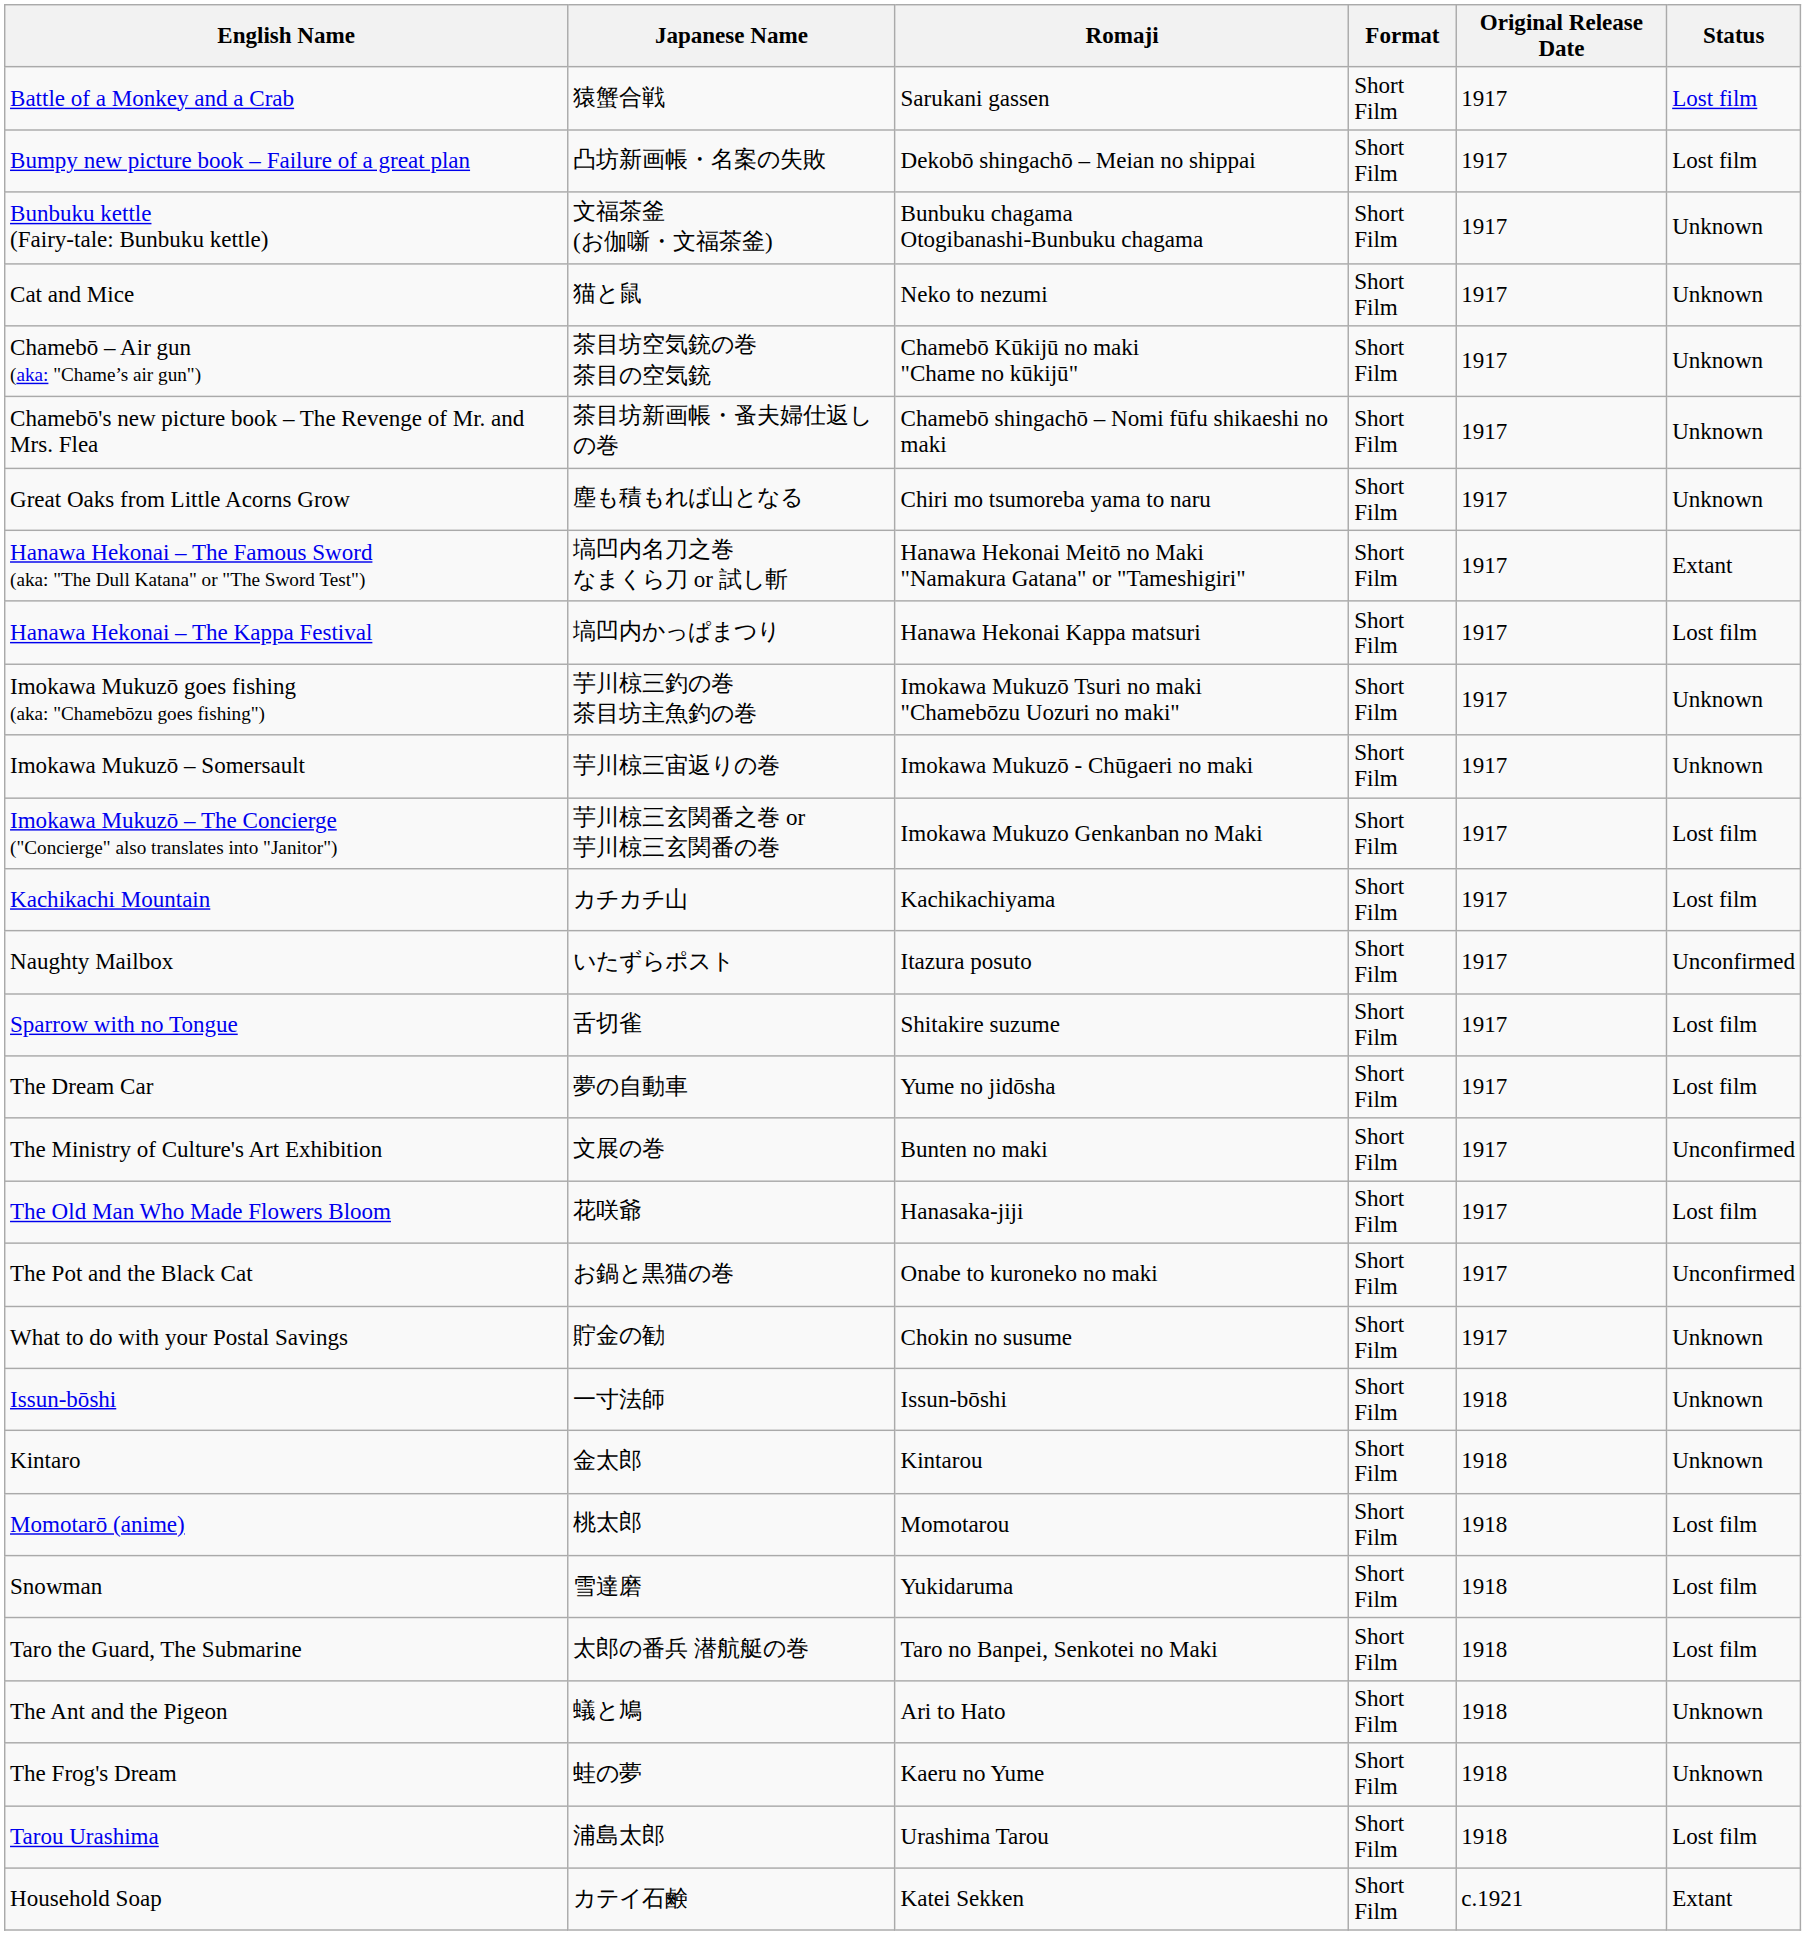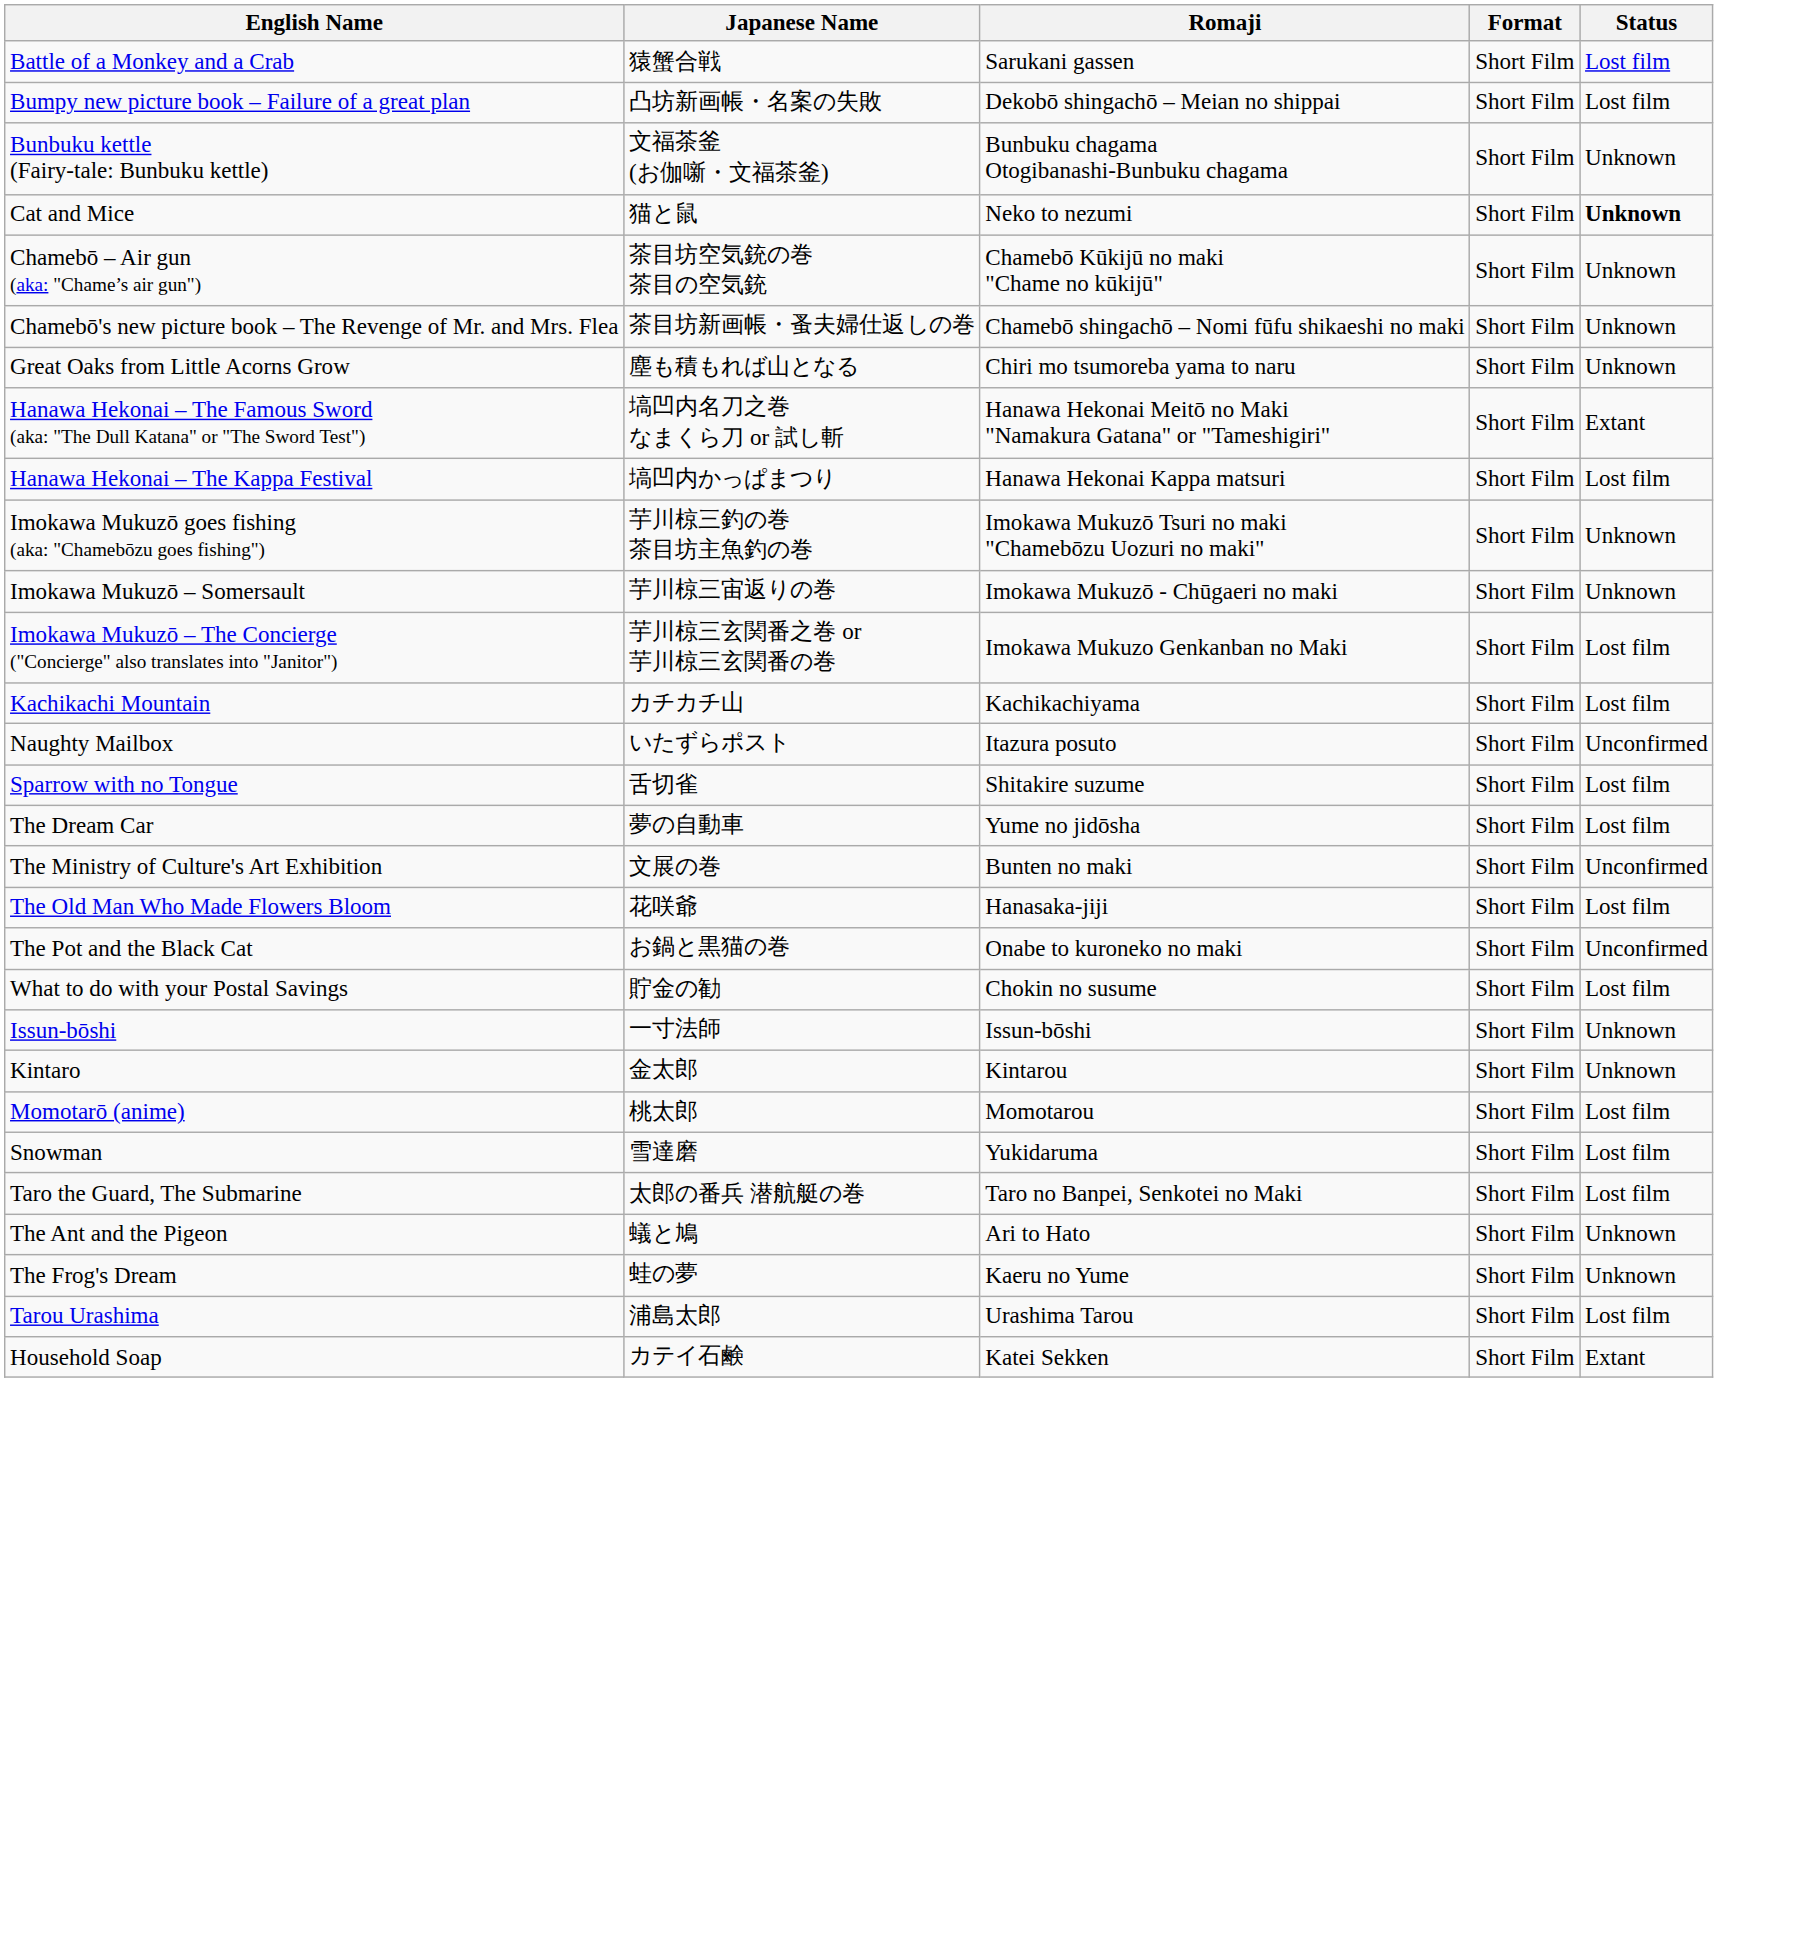 <table class="wikitable sortable">
 <tr>
 <th>English Name</th>
 <th>Japanese Name</th>
 <th>Romaji</th>
 <th>Format</th>
-<th>Original Release Date</th>
 <th>Status</th>
 </tr>
 <tr>
 <td><a href='#'>Battle of a Monkey and a Crab</a></td>
 <td>猿蟹合戦</td>
 <td>Sarukani gassen</td>
 <td>Short Film</td>
-<td>1917</td>
 <td><a href='#'>Lost film</a></td>
 </tr>
 <tr>
 <td><a href='#'>Bumpy new picture book – Failure of a great plan</a></td>
 <td>凸坊新画帳・名案の失敗</td>
 <td>Dekobō shingachō – Meian no shippai</td>
 <td>Short Film</td>
-<td>1917</td>
 <td>Lost film</td>
 </tr>
 <tr>
 <td><a href='#'>Bunbuku kettle</a> <br> (Fairy-tale: Bunbuku kettle)</td>
 <td>文福茶釜 <br> (お伽噺・文福茶釜)</td>
 <td>Bunbuku chagama <br> Otogibanashi-Bunbuku chagama</td>
 <td>Short Film</td>
-<td>1917</td>
 <td>Unknown</td>
 </tr>
 <tr>
 <td>Cat and Mice</td>
 <td>猫と鼠</td>
 <td>Neko to nezumi</td>
 <td>Short Film</td>
-<td>1917</td>
-<td>Unknown</td>
+<td><strong>Unknown</strong></td>
 </tr>
 <tr>
 <td>Chamebō ‒ Air gun <br><small>(<a href='#'>aka:</a> "Chame’s air gun")</small></td>
 <td>茶目坊空気銃の巻 <br> 茶目の空気銃</td>
 <td>Chamebō Kūkijū no maki <br> "Chame no kūkijū"</td>
 <td>Short Film</td>
-<td>1917</td>
 <td>Unknown</td>
 </tr>
 <tr>
 <td>Chamebō's new picture book – The Revenge of Mr. and Mrs. Flea</td>
 <td>茶目坊新画帳・蚤夫婦仕返しの巻</td>
 <td>Chamebō shingachō – Nomi fūfu shikaeshi no maki</td>
 <td>Short Film</td>
-<td>1917</td>
 <td>Unknown</td>
 </tr>
 <tr>
 <td>Great Oaks from Little Acorns Grow</td>
 <td>塵も積もれば山となる</td>
 <td>Chiri mo tsumoreba yama to naru</td>
 <td>Short Film</td>
-<td>1917</td>
 <td>Unknown</td>
 </tr>
 <tr>
 <td><a href='#'>Hanawa Hekonai – The Famous Sword</a> <br><small>(aka: "The Dull Katana" or "The Sword Test")</small></td>
 <td>塙凹内名刀之巻 <br> なまくら刀 or 試し斬</td>
 <td>Hanawa Hekonai Meitō no Maki <br> "Namakura Gatana" or "Tameshigiri"</td>
 <td>Short Film</td>
-<td>1917</td>
 <td>Extant</td>
 </tr>
 <tr>
 <td><a href='#'>Hanawa Hekonai – The Kappa Festival</a></td>
 <td>塙凹内かっぱまつり</td>
 <td>Hanawa Hekonai Kappa matsuri</td>
 <td>Short Film</td>
-<td>1917</td>
 <td>Lost film</td>
 </tr>
 <tr>
 <td>Imokawa Mukuzō goes fishing <br><small>(aka: "Chamebōzu goes fishing")</small></td>
 <td>芋川椋三釣の巻 <br> 茶目坊主魚釣の巻</td>
 <td>Imokawa Mukuzō Tsuri no maki <br> "Chamebōzu Uozuri no maki"</td>
 <td>Short Film</td>
-<td>1917</td>
 <td>Unknown</td>
 </tr>
 <tr>
 <td>Imokawa Mukuzō – Somersault</td>
 <td>芋川椋三宙返りの巻</td>
 <td>Imokawa Mukuzō - Chūgaeri no maki</td>
 <td>Short Film</td>
-<td>1917</td>
 <td>Unknown</td>
 </tr>
 <tr>
 <td><a href='#'>Imokawa Mukuzō – The Concierge</a><br><small>("Concierge" also translates into "Janitor")</small></td>
 <td>芋川椋三玄関番之巻 or<br> 芋川椋三玄関番の巻</td>
 <td>Imokawa Mukuzo Genkanban no Maki</td>
 <td>Short Film</td>
-<td>1917</td>
 <td>Lost film</td>
 </tr>
 <tr>
 <td><a href='#'>Kachikachi Mountain</a></td>
 <td>カチカチ山</td>
 <td>Kachikachiyama</td>
 <td>Short Film</td>
-<td>1917</td>
 <td>Lost film</td>
 </tr>
 <tr>
 <td>Naughty Mailbox</td>
 <td>いたずらポスト</td>
 <td>Itazura posuto</td>
 <td>Short Film</td>
-<td>1917</td>
 <td>Unconfirmed</td>
 </tr>
 <tr>
 <td><a href='#'>Sparrow with no Tongue</a></td>
 <td>舌切雀</td>
 <td>Shitakire suzume</td>
 <td>Short Film</td>
-<td>1917</td>
 <td>Lost film</td>
 </tr>
 <tr>
 <td>The Dream Car</td>
 <td>夢の自動車</td>
 <td>Yume no jidōsha</td>
 <td>Short Film</td>
-<td>1917</td>
 <td>Lost film</td>
 </tr>
 <tr>
 <td>The Ministry of Culture's Art Exhibition</td>
 <td>文展の巻</td>
 <td>Bunten no maki</td>
 <td>Short Film</td>
-<td>1917</td>
 <td>Unconfirmed</td>
 </tr>
 <tr>
 <td><a href='#'>The Old Man Who Made Flowers Bloom</a></td>
 <td>花咲爺</td>
 <td>Hanasaka-jiji</td>
 <td>Short Film</td>
-<td>1917</td>
 <td>Lost film</td>
 </tr>
 <tr>
 <td>The Pot and the Black Cat</td>
 <td>お鍋と黒猫の巻</td>
 <td>Onabe to kuroneko no maki</td>
 <td>Short Film</td>
-<td>1917</td>
 <td>Unconfirmed</td>
 </tr>
 <tr>
 <td>What to do with your Postal Savings</td>
 <td>貯金の勧</td>
 <td>Chokin no susume</td>
 <td>Short Film</td>
-<td>1917</td>
-<td>Unknown</td>
+<td>Lost film</td>
 </tr>
 <tr>
 <td><a href='#'>Issun-bōshi</a></td>
 <td>一寸法師</td>
 <td>Issun-bōshi</td>
 <td>Short Film</td>
-<td>1918</td>
 <td>Unknown</td>
 </tr>
 <tr>
 <td>Kintaro</td>
 <td>金太郎</td>
 <td>Kintarou</td>
 <td>Short Film</td>
-<td>1918</td>
 <td>Unknown</td>
 </tr>
 <tr>
 <td><a href='#'>Momotarō (anime)</a></td>
 <td>桃太郎</td>
 <td>Momotarou</td>
 <td>Short Film</td>
-<td>1918</td>
 <td>Lost film</td>
 </tr>
 <tr>
 <td>Snowman</td>
 <td>雪達磨</td>
 <td>Yukidaruma</td>
 <td>Short Film</td>
-<td>1918</td>
 <td>Lost film</td>
 </tr>
 <tr>
 <td>Taro the Guard, The Submarine</td>
 <td>太郎の番兵 潜航艇の巻</td>
 <td>Taro no Banpei, Senkotei no Maki</td>
 <td>Short Film</td>
-<td>1918</td>
 <td>Lost film</td>
 </tr>
 <tr>
 <td>The Ant and the Pigeon</td>
 <td>蟻と鳩</td>
 <td>Ari to Hato</td>
 <td>Short Film</td>
-<td>1918</td>
 <td>Unknown</td>
 </tr>
 <tr>
 <td>The Frog's Dream</td>
 <td>蛙の夢</td>
 <td>Kaeru no Yume</td>
 <td>Short Film</td>
-<td>1918</td>
 <td>Unknown</td>
 </tr>
 <tr>
 <td><a href='#'>Tarou Urashima</a></td>
 <td>浦島太郎</td>
 <td>Urashima Tarou</td>
 <td>Short Film</td>
-<td>1918</td>
 <td>Lost film</td>
 </tr>
 <tr>
 <td>Household Soap</td>
 <td>カテイ石鹸</td>
 <td>Katei Sekken</td>
 <td>Short Film</td>
-<td>c.1921</td>
 <td>Extant</td>
 </tr>
 </table>
